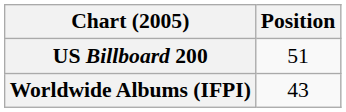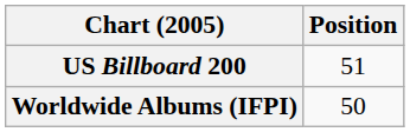 <table class="wikitable plainrowheaders" style="text-align:center">
 <tr>
 <th scope="col">Chart (2005)</th>
 <th scope="col">Position</th>
 </tr>
 <tr>
 <th scope="row">US <em>Billboard</em> 200</th>
 <td>51</td>
 </tr>
 <tr>
 <th scope="row">Worldwide Albums (IFPI)</th>
-<td>43</td>
+<td>50</td>
 </tr>
 </table>
